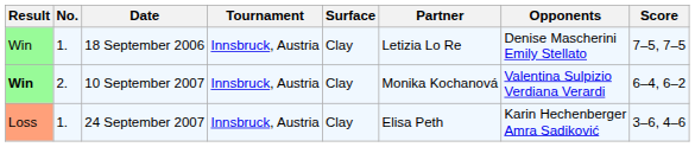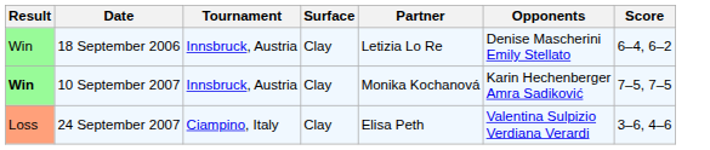 <table class="sortable wikitable" style=font-size:97%>
 <tr>
 <th>Result</th>
-<th>No.</th>
 <th>Date</th>
 <th>Tournament</th>
 <th>Surface</th>
 <th>Partner</th>
 <th>Opponents</th>
 <th>Score</th>
 </tr>
 <tr style="background:#f0f8ff;">
 <td style="background:#98fb98;">Win</td>
-<td>1.</td>
 <td>18 September 2006</td>
 <td><a href='#'>Innsbruck</a>, Austria</td>
 <td>Clay</td>
 <td> Letizia Lo Re</td>
 <td> Denise Mascherini <br>  <a href='#'>Emily Stellato</a></td>
-<td>7–5, 7–5</td>
+<td>6–4, 6–2</td>
 </tr>
 <tr style="background:#f0f8ff;">
 <td style="background:#98fb98;"><strong>Win</strong></td>
-<td>2.</td>
 <td>10 September 2007</td>
 <td><a href='#'>Innsbruck</a>, Austria</td>
 <td>Clay</td>
 <td> Monika Kochanová</td>
-<td> <a href='#'>Valentina Sulpizio</a> <br>  <a href='#'>Verdiana Verardi</a></td>
-<td>6–4, 6–2</td>
+<td> Karin Hechenberger <br>  <a href='#'>Amra Sadiković</a></td>
+<td>7–5, 7–5</td>
 </tr>
 <tr style="background:#f0f8ff;">
 <td style="background:#ffa07a;">Loss</td>
-<td>1.</td>
 <td>24 September 2007</td>
-<td><a href='#'>Innsbruck</a>, Austria</td>
+<td><a href='#'>Ciampino</a>, Italy</td>
 <td>Clay</td>
 <td> Elisa Peth</td>
-<td> Karin Hechenberger <br>  <a href='#'>Amra Sadiković</a></td>
+<td> <a href='#'>Valentina Sulpizio</a> <br>  <a href='#'>Verdiana Verardi</a></td>
 <td>3–6, 4–6</td>
 </tr>
 </table>
